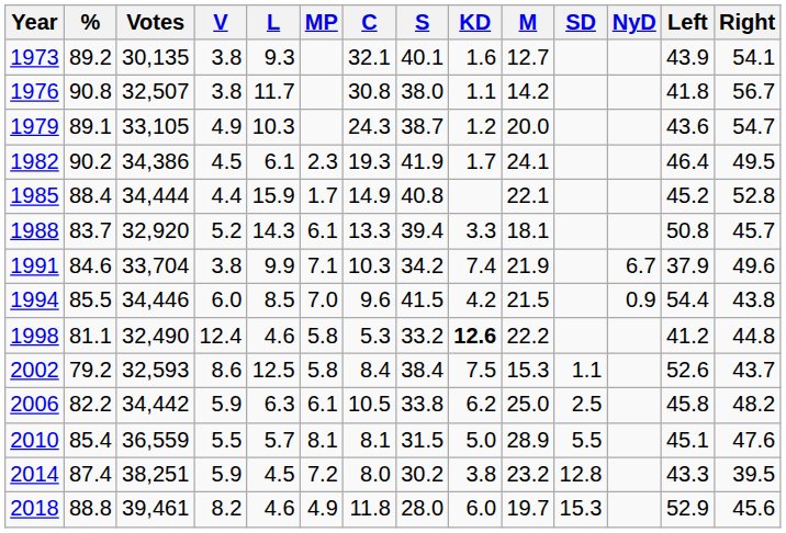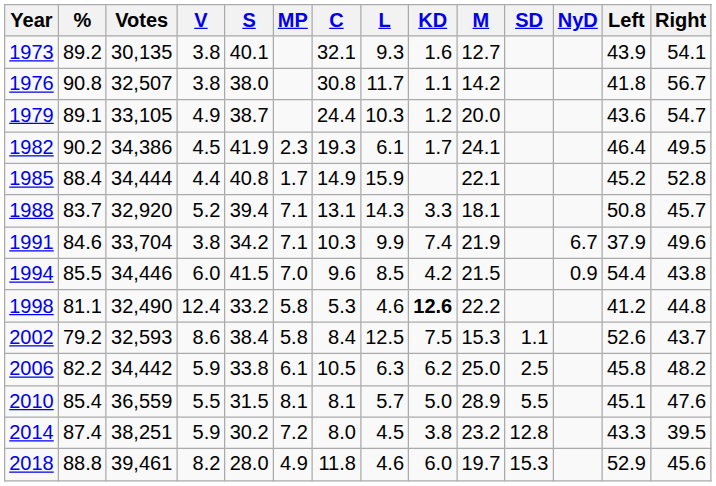 <table class="wikitable sortable" style=text-align:right>
 <tr>
 <th>Year</th>
 <th>%</th>
 <th>Votes</th>
 <th><a href='#'>V</a></th>
-<th><a href='#'>L</a></th>
+<th><a href='#'>S</a></th>
 <th><a href='#'>MP</a></th>
 <th><a href='#'>C</a></th>
-<th><a href='#'>S</a></th>
+<th><a href='#'>L</a></th>
 <th><a href='#'>KD</a></th>
 <th><a href='#'>M</a></th>
 <th><a href='#'>SD</a></th>
 <th><a href='#'>NyD</a></th>
 <th>Left</th>
 <th>Right</th>
 </tr>
 <tr>
 <td align=left><a href='#'>1973</a></td>
 <td>89.2</td>
 <td>30,135</td>
 <td>3.8</td>
-<td>9.3</td>
+<td>40.1</td>
 <td></td>
 <td>32.1</td>
-<td>40.1</td>
+<td>9.3</td>
 <td>1.6</td>
 <td>12.7</td>
 <td></td>
 <td></td>
 <td>43.9</td>
 <td>54.1</td>
 </tr>
 <tr>
 <td align=left><a href='#'>1976</a></td>
 <td>90.8</td>
 <td>32,507</td>
 <td>3.8</td>
-<td>11.7</td>
+<td>38.0</td>
 <td></td>
 <td>30.8</td>
-<td>38.0</td>
+<td>11.7</td>
 <td>1.1</td>
 <td>14.2</td>
 <td></td>
 <td></td>
 <td>41.8</td>
 <td>56.7</td>
 </tr>
 <tr>
 <td align=left><a href='#'>1979</a></td>
 <td>89.1</td>
 <td>33,105</td>
 <td>4.9</td>
+<td>38.7</td>
+<td></td>
+<td>24.4</td>
 <td>10.3</td>
-<td></td>
-<td>24.3</td>
-<td>38.7</td>
 <td>1.2</td>
 <td>20.0</td>
 <td></td>
 <td></td>
 <td>43.6</td>
 <td>54.7</td>
 </tr>
 <tr>
 <td align=left><a href='#'>1982</a></td>
 <td>90.2</td>
 <td>34,386</td>
 <td>4.5</td>
-<td>6.1</td>
+<td>41.9</td>
 <td>2.3</td>
 <td>19.3</td>
-<td>41.9</td>
+<td>6.1</td>
 <td>1.7</td>
 <td>24.1</td>
 <td></td>
 <td></td>
 <td>46.4</td>
 <td>49.5</td>
 </tr>
 <tr>
 <td align=left><a href='#'>1985</a></td>
 <td>88.4</td>
 <td>34,444</td>
 <td>4.4</td>
-<td>15.9</td>
+<td>40.8</td>
 <td>1.7</td>
 <td>14.9</td>
-<td>40.8</td>
+<td>15.9</td>
 <td></td>
 <td>22.1</td>
 <td></td>
 <td></td>
 <td>45.2</td>
 <td>52.8</td>
 </tr>
 <tr>
 <td align=left><a href='#'>1988</a></td>
 <td>83.7</td>
 <td>32,920</td>
 <td>5.2</td>
+<td>39.4</td>
+<td>7.1</td>
+<td>13.1</td>
 <td>14.3</td>
-<td>6.1</td>
-<td>13.3</td>
-<td>39.4</td>
 <td>3.3</td>
 <td>18.1</td>
 <td></td>
 <td></td>
 <td>50.8</td>
 <td>45.7</td>
 </tr>
 <tr>
 <td align=left><a href='#'>1991</a></td>
 <td>84.6</td>
 <td>33,704</td>
 <td>3.8</td>
-<td>9.9</td>
+<td>34.2</td>
 <td>7.1</td>
 <td>10.3</td>
-<td>34.2</td>
+<td>9.9</td>
 <td>7.4</td>
 <td>21.9</td>
 <td></td>
 <td>6.7</td>
 <td>37.9</td>
 <td>49.6</td>
 </tr>
 <tr>
 <td align=left><a href='#'>1994</a></td>
 <td>85.5</td>
 <td>34,446</td>
 <td>6.0</td>
-<td>8.5</td>
+<td>41.5</td>
 <td>7.0</td>
 <td>9.6</td>
-<td>41.5</td>
+<td>8.5</td>
 <td>4.2</td>
 <td>21.5</td>
 <td></td>
 <td>0.9</td>
 <td>54.4</td>
 <td>43.8</td>
 </tr>
 <tr>
 <td align=left><a href='#'>1998</a></td>
 <td>81.1</td>
 <td>32,490</td>
 <td>12.4</td>
-<td>4.6</td>
+<td>33.2</td>
 <td>5.8</td>
 <td>5.3</td>
-<td>33.2</td>
+<td>4.6</td>
 <td><strong>12.6</strong></td>
 <td>22.2</td>
 <td></td>
 <td></td>
 <td>41.2</td>
 <td>44.8</td>
 </tr>
 <tr>
 <td align=left><a href='#'>2002</a></td>
 <td>79.2</td>
 <td>32,593</td>
 <td>8.6</td>
-<td>12.5</td>
+<td>38.4</td>
 <td>5.8</td>
 <td>8.4</td>
-<td>38.4</td>
+<td>12.5</td>
 <td>7.5</td>
 <td>15.3</td>
 <td>1.1</td>
 <td></td>
 <td>52.6</td>
 <td>43.7</td>
 </tr>
 <tr>
 <td align=left><a href='#'>2006</a></td>
 <td>82.2</td>
 <td>34,442</td>
 <td>5.9</td>
-<td>6.3</td>
+<td>33.8</td>
 <td>6.1</td>
 <td>10.5</td>
-<td>33.8</td>
+<td>6.3</td>
 <td>6.2</td>
 <td>25.0</td>
 <td>2.5</td>
 <td></td>
 <td>45.8</td>
 <td>48.2</td>
 </tr>
 <tr>
 <td align=left><a href='#'>2010</a></td>
 <td>85.4</td>
 <td>36,559</td>
 <td>5.5</td>
-<td>5.7</td>
+<td>31.5</td>
 <td>8.1</td>
 <td>8.1</td>
-<td>31.5</td>
+<td>5.7</td>
 <td>5.0</td>
 <td>28.9</td>
 <td>5.5</td>
 <td></td>
 <td>45.1</td>
 <td>47.6</td>
 </tr>
 <tr>
 <td align=left><a href='#'>2014</a></td>
 <td>87.4</td>
 <td>38,251</td>
 <td>5.9</td>
-<td>4.5</td>
+<td>30.2</td>
 <td>7.2</td>
 <td>8.0</td>
-<td>30.2</td>
+<td>4.5</td>
 <td>3.8</td>
 <td>23.2</td>
 <td>12.8</td>
 <td></td>
 <td>43.3</td>
 <td>39.5</td>
 </tr>
 <tr>
 <td align=left><a href='#'>2018</a></td>
 <td>88.8</td>
 <td>39,461</td>
 <td>8.2</td>
-<td>4.6</td>
+<td>28.0</td>
 <td>4.9</td>
 <td>11.8</td>
-<td>28.0</td>
+<td>4.6</td>
 <td>6.0</td>
 <td>19.7</td>
 <td>15.3</td>
 <td></td>
 <td>52.9</td>
 <td>45.6</td>
 </tr>
 </table>
